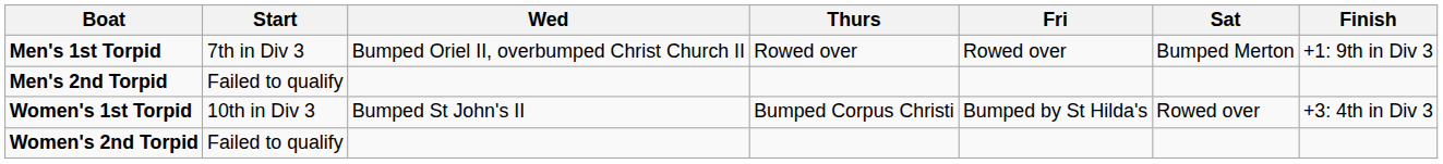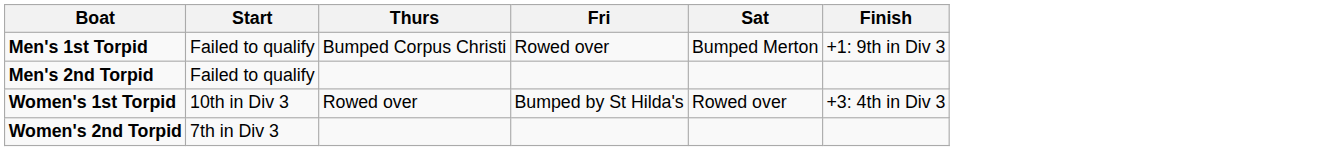 <table class="wikitable">
 <tr>
 <th>Boat</th>
 <th>Start</th>
-<th>Wed</th>
 <th>Thurs</th>
 <th>Fri</th>
 <th>Sat</th>
 <th>Finish</th>
 </tr>
 <tr>
 <td><strong>Men's 1st Torpid</strong></td>
-<td>7th in Div 3</td>
-<td>Bumped Oriel II, overbumped Christ Church II</td>
-<td>Rowed over</td>
+<td>Failed to qualify</td>
+<td>Bumped Corpus Christi</td>
 <td>Rowed over</td>
 <td>Bumped Merton</td>
 <td>+1: 9th in Div 3</td>
 </tr>
 <tr>
 <td><strong>Men's 2nd Torpid</strong></td>
 <td>Failed to qualify</td>
 <td></td>
 <td></td>
 <td></td>
 <td></td>
-<td></td>
 </tr>
 <tr>
 <td><strong>Women's 1st Torpid</strong></td>
 <td>10th in Div 3</td>
-<td>Bumped St John's II</td>
-<td>Bumped Corpus Christi</td>
+<td>Rowed over</td>
 <td>Bumped by St Hilda's</td>
 <td>Rowed over</td>
 <td>+3: 4th in Div 3</td>
 </tr>
 <tr>
 <td><strong>Women's 2nd Torpid</strong></td>
-<td>Failed to qualify</td>
-<td></td>
+<td>7th in Div 3</td>
 <td></td>
 <td></td>
 <td></td>
 <td></td>
 </tr>
 </table>
